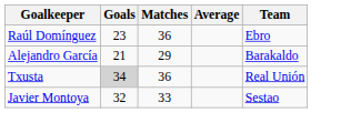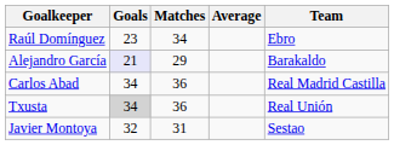 <table class="wikitable sortable">
 <tr>
 <th>Goalkeeper</th>
 <th>Goals</th>
 <th>Matches</th>
 <th>Average</th>
 <th>Team</th>
 </tr>
 <tr>
 <td> <a href='#'>Raúl Domínguez</a></td>
 <td style="text-align:center;">23</td>
-<td style="text-align:center;">36</td>
+<td style="text-align:center;">34</td>
 <td style="text-align:center;"></td>
 <td><a href='#'>Ebro</a></td>
 </tr>
 <tr>
 <td> <a href='#'>Alejandro García</a></td>
-<td style="text-align:center;">21</td>
+<td style="background: lavender; text-align:center;">21</td>
 <td style="text-align:center;">29</td>
 <td style="text-align:center;"></td>
 <td><a href='#'>Barakaldo</a></td>
+</tr>
+<tr>
+<td> <a href='#'>Carlos Abad</a></td>
+<td style="text-align:center;">34</td>
+<td style="text-align:center;">36</td>
+<td style="text-align:center;"></td>
+<td><a href='#'>Real Madrid Castilla</a></td>
 </tr>
 <tr>
 <td> <a href='#'>Txusta</a></td>
 <td style="background: lightgrey; text-align:center;">34</td>
 <td style="text-align:center;">36</td>
 <td style="text-align:center;"></td>
 <td><a href='#'>Real Unión</a></td>
 </tr>
 <tr>
 <td> <a href='#'>Javier Montoya</a></td>
 <td style="text-align:center;">32</td>
-<td style="text-align:center;">33</td>
+<td style="text-align:center;">31</td>
 <td style="text-align:center;"></td>
 <td><a href='#'>Sestao</a></td>
 </tr>
 </table>
